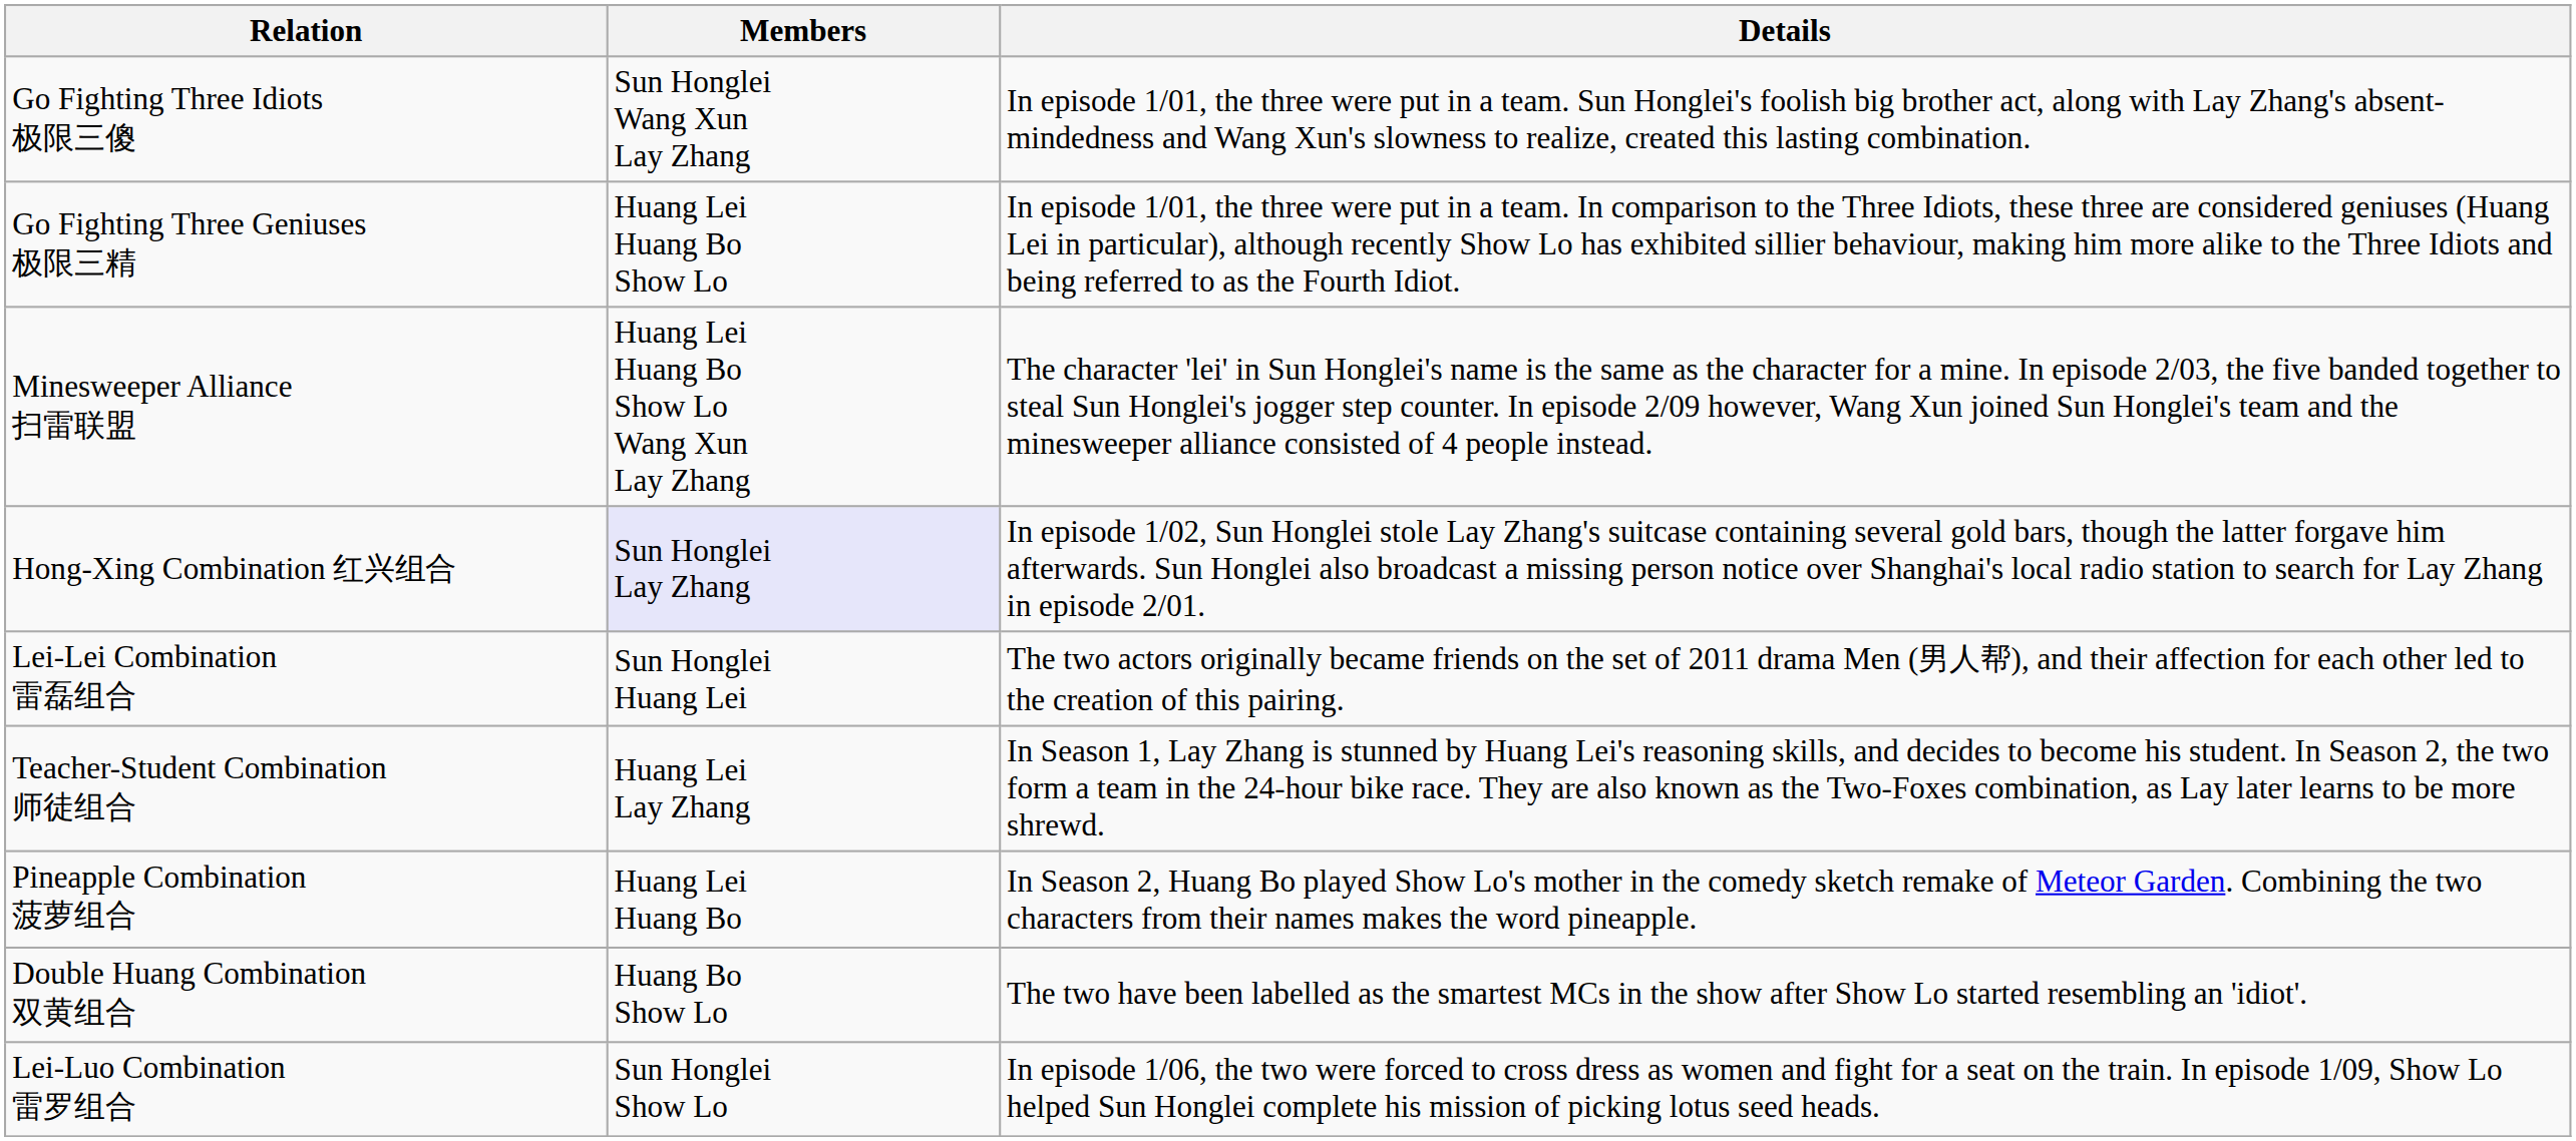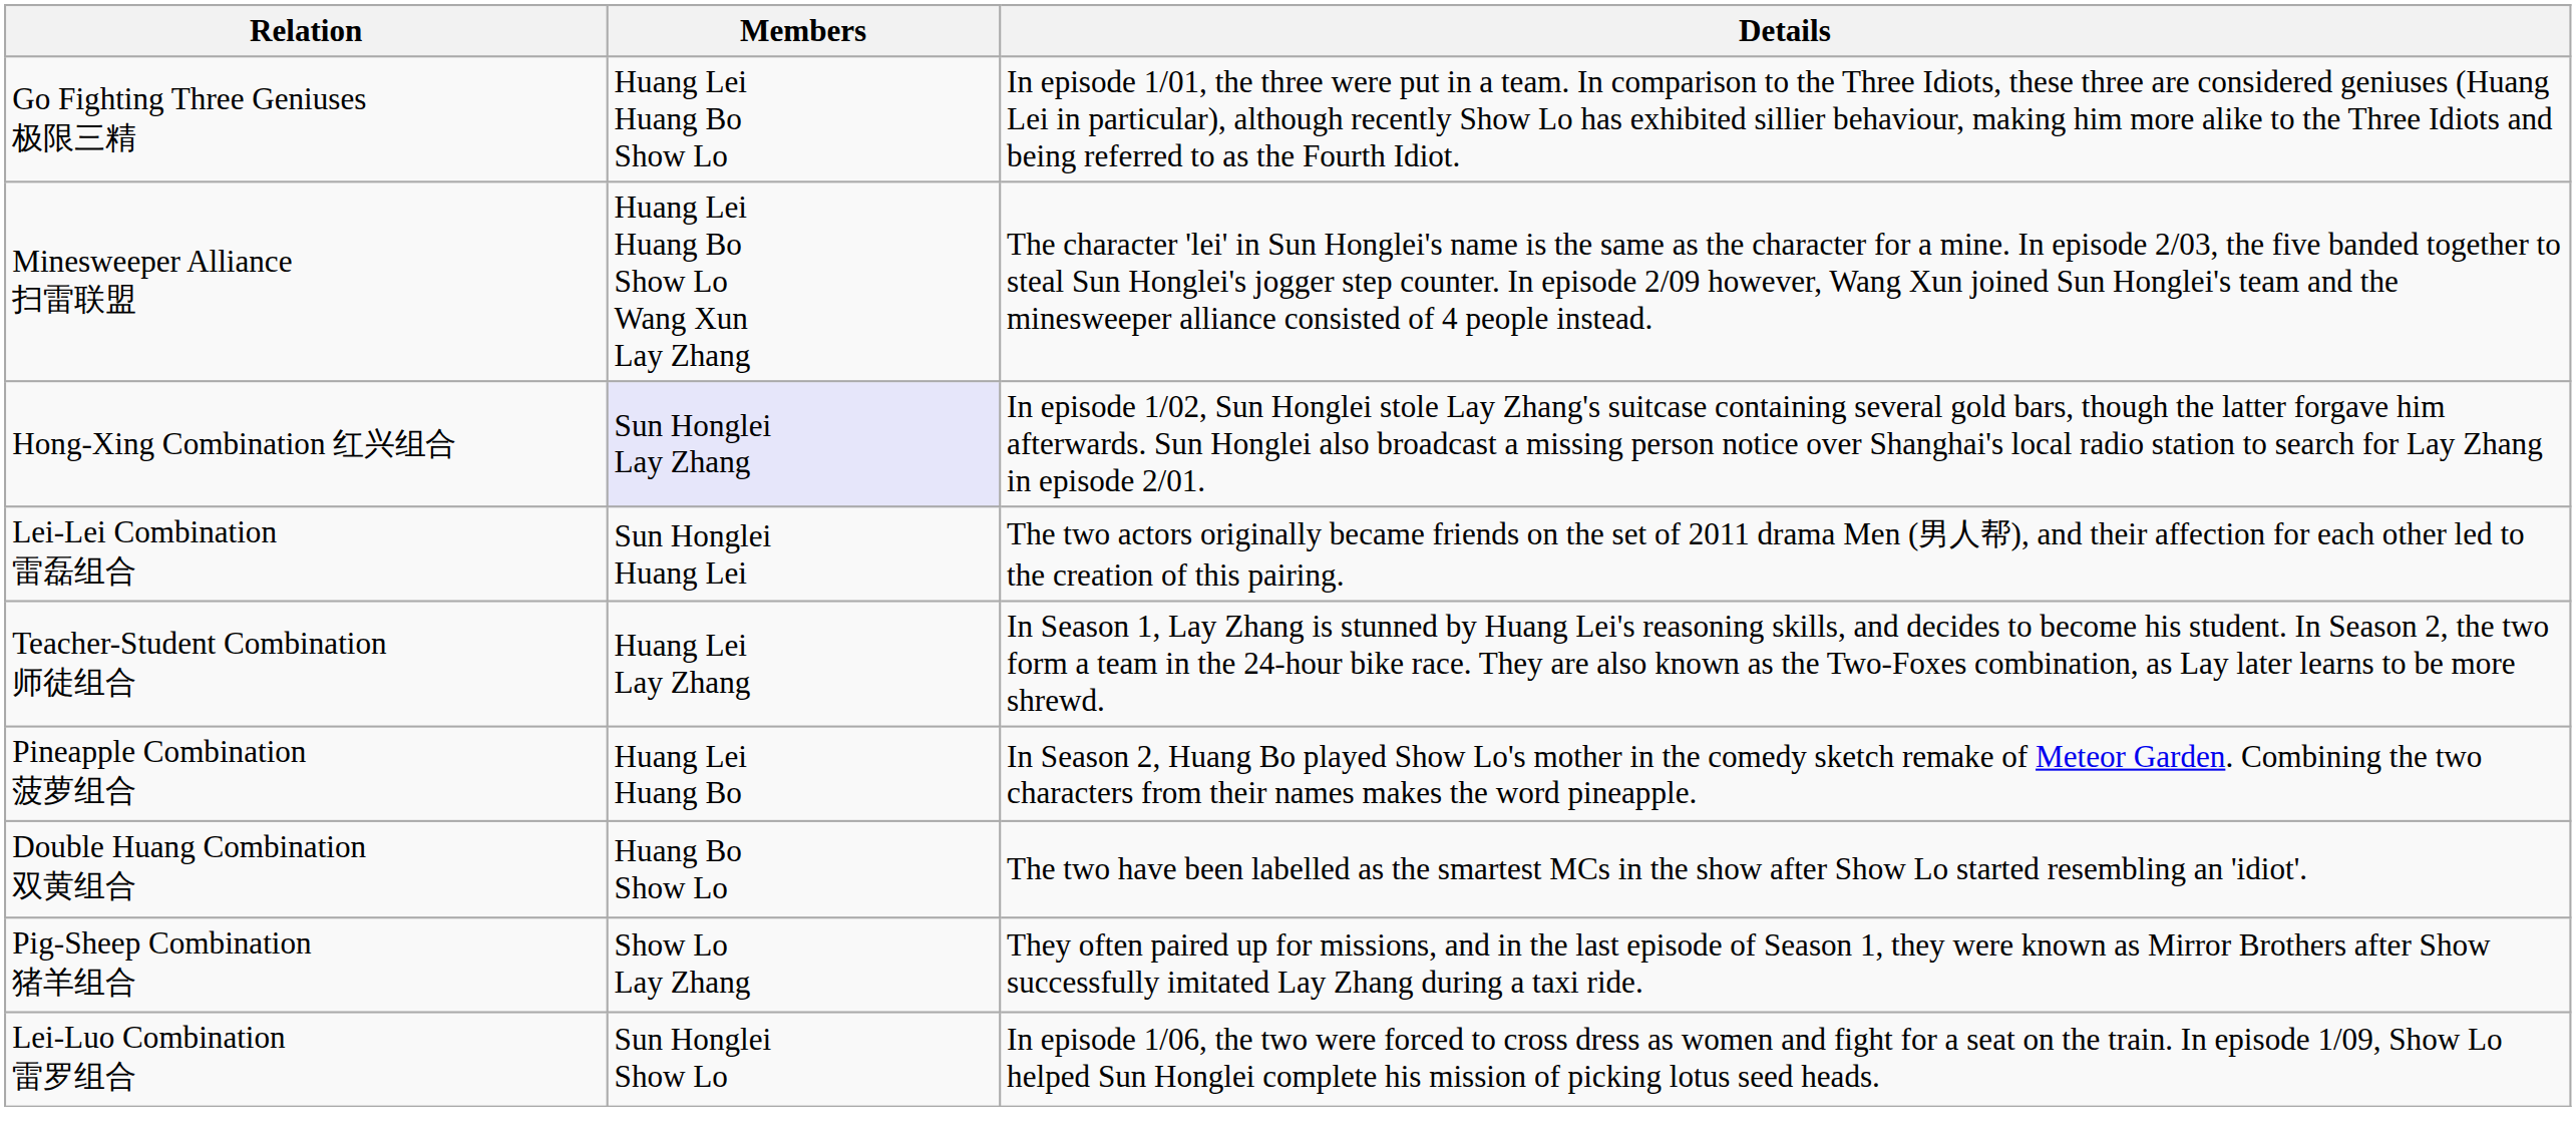 <table class="wikitable" style="font-size:95%">
 <tr>
 <th style="text-align: center;" width="23%">Relation</th>
 <th style="text-align: center;" width="15%">Members</th>
 <th style="text-align: center;" width="60%">Details</th>
-</tr>
-<tr>
-<td>Go Fighting Three Idiots<br>极限三傻</td>
-<td>Sun Honglei<br>Wang Xun<br>Lay Zhang</td>
-<td>In episode 1/01, the three were put in a team. Sun Honglei's foolish big brother act, along with Lay Zhang's absent-mindedness and Wang Xun's slowness to realize, created this lasting combination.</td>
 </tr>
 <tr>
 <td>Go Fighting Three Geniuses<br>极限三精</td>
 <td>Huang Lei<br>Huang Bo<br>Show Lo</td>
 <td>In episode 1/01, the three were put in a team. In comparison to the Three Idiots, these three are considered geniuses (Huang Lei in particular), although recently Show Lo has exhibited sillier behaviour, making him more alike to the Three Idiots and being referred to as the Fourth Idiot.</td>
 </tr>
 <tr>
 <td>Minesweeper Alliance<br>扫雷联盟</td>
 <td>Huang Lei<br>Huang Bo<br>Show Lo<br>Wang Xun<br>Lay Zhang</td>
 <td>The character 'lei' in Sun Honglei's name is the same as the character for a mine. In episode 2/03, the five banded together to steal Sun Honglei's jogger step counter. In episode 2/09 however, Wang Xun joined Sun Honglei's team and the minesweeper alliance consisted of 4 people instead.</td>
 </tr>
 <tr>
 <td>Hong-Xing Combination 红兴组合</td>
 <td style="background: lavender;">Sun Honglei<br>Lay Zhang</td>
 <td>In episode 1/02, Sun Honglei stole Lay Zhang's suitcase containing several gold bars, though the latter forgave him afterwards. Sun Honglei also broadcast a missing person notice over Shanghai's local radio station to search for Lay Zhang in episode 2/01.</td>
 </tr>
 <tr>
 <td>Lei-Lei Combination<br>雷磊组合</td>
 <td>Sun Honglei<br>Huang Lei</td>
 <td>The two actors originally became friends on the set of 2011 drama Men (男人帮), and their affection for each other led to the creation of this pairing.</td>
 </tr>
 <tr>
 <td>Teacher-Student Combination<br>师徒组合</td>
 <td>Huang Lei<br>Lay Zhang</td>
 <td>In Season 1, Lay Zhang is stunned by Huang Lei's reasoning skills, and decides to become his student. In Season 2, the two form a team in the 24-hour bike race. They are also known as the Two-Foxes combination, as Lay later learns to be more shrewd.</td>
 </tr>
 <tr>
 <td>Pineapple Combination<br>菠萝组合</td>
 <td>Huang Lei<br>Huang Bo</td>
 <td>In Season 2, Huang Bo played Show Lo's mother in the comedy sketch remake of <a href='#'>Meteor Garden</a>. Combining the two characters from their names makes the word pineapple.</td>
 </tr>
 <tr>
 <td>Double Huang Combination<br>双黄组合</td>
 <td>Huang Bo<br>Show Lo</td>
 <td>The two have been labelled as the smartest MCs in the show after Show Lo started resembling an 'idiot'.</td>
 </tr>
 <tr>
+<td>Pig-Sheep Combination<br>猪羊组合</td>
+<td>Show Lo<br>Lay Zhang</td>
+<td>They often paired up for missions, and in the last episode of Season 1, they were known as Mirror Brothers after Show successfully imitated Lay Zhang during a taxi ride.</td>
+</tr>
+<tr>
 <td>Lei-Luo Combination<br>雷罗组合</td>
 <td>Sun Honglei<br>Show Lo</td>
 <td>In episode 1/06, the two were forced to cross dress as women and fight for a seat on the train. In episode 1/09, Show Lo helped Sun Honglei complete his mission of picking lotus seed heads.</td>
 </tr>
 <tr>
 </tr>
 </table>
